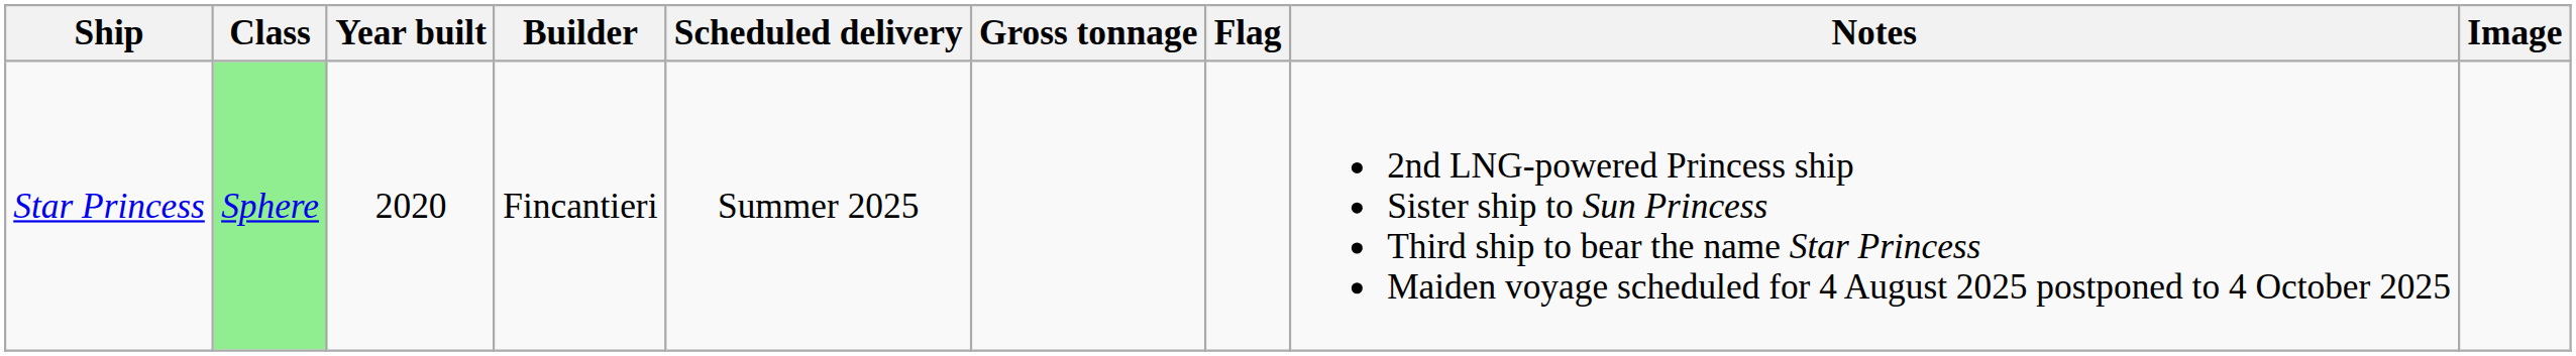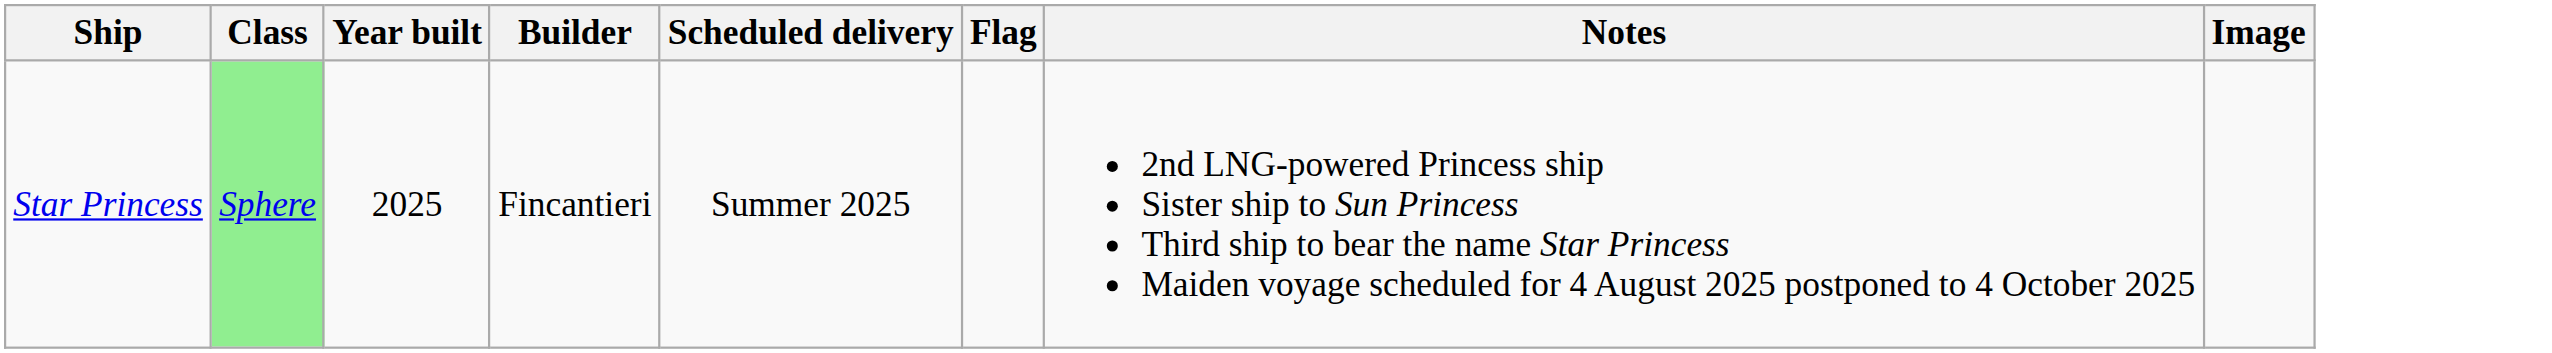 <table class="wikitable sortable">
 <tr>
 <th>Ship</th>
 <th>Class</th>
 <th>Year built</th>
 <th>Builder</th>
 <th>Scheduled delivery</th>
-<th>Gross tonnage</th>
 <th>Flag</th>
 <th>Notes</th>
 <th>Image</th>
 </tr>
 <tr>
 <td><em><a href='#'>Star Princess</a></em></td>
 <td style="background: lightgreen;"><em><a href='#'>Sphere</a></em></td>
-<td align="Center">2020</td>
+<td align="Center">2025</td>
 <td align="Center">Fincantieri</td>
 <td align="Center">Summer 2025</td>
-<td align="Center"></td>
 <td align="Center"></td>
 <td><br><ul><li>2nd LNG-powered Princess ship</li><li>Sister ship to <em>Sun Princess</em></li><li>Third ship to bear the name <em>Star Princess</em></li><li>Maiden voyage scheduled for 4 August 2025 postponed to 4 October 2025</li></ul></td>
 <td></td>
 </tr>
 </table>
